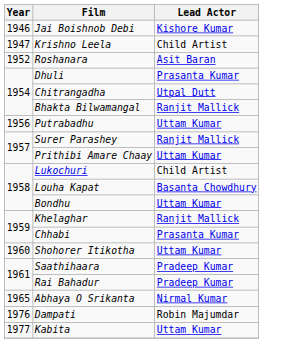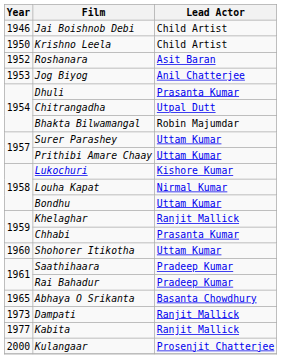 <table class="wikitable">
 <tr>
 <th>Year</th>
 <th>Film</th>
 <th class="unsortable">Lead Actor</th>
 </tr>
 <tr>
 <td>1946</td>
 <td><em>Jai Boishnob Debi</em></td>
-<td><a href='#'>Kishore Kumar</a></td>
+<td>Child Artist</td>
 </tr>
 <tr>
-<td>1947</td>
+<td>1950</td>
 <td><em>Krishno Leela</em></td>
 <td>Child Artist</td>
 </tr>
 <tr>
 <td>1952</td>
 <td><em>Roshanara</em></td>
 <td><a href='#'>Asit Baran</a></td>
+</tr>
+<tr>
+<td>1953</td>
+<td><em>Jog Biyog</em></td>
+<td><a href='#'>Anil Chatterjee</a></td>
 </tr>
 <tr>
 <td rowspan="3">1954</td>
 <td><em>Dhuli</em></td>
 <td><a href='#'>Prasanta Kumar</a></td>
 </tr>
 <tr>
 <td><em>Chitrangadha</em></td>
 <td><a href='#'>Utpal Dutt</a></td>
 </tr>
 <tr>
 <td><em>Bhakta Bilwamangal</em></td>
-<td><a href='#'>Ranjit Mallick</a></td>
-</tr>
-<tr>
-<td>1956</td>
-<td><em>Putrabadhu</em></td>
-<td><a href='#'>Uttam Kumar</a></td>
+<td>Robin Majumdar</td>
 </tr>
 <tr>
 <td rowspan="2">1957</td>
 <td><em>Surer Parashey</em></td>
-<td><a href='#'>Ranjit Mallick</a></td>
+<td><a href='#'>Uttam Kumar</a></td>
 </tr>
 <tr>
 <td><em>Prithibi Amare Chaay</em></td>
 <td><a href='#'>Uttam Kumar</a></td>
 </tr>
 <tr>
 <td rowspan="3">1958</td>
 <td><em><a href='#'>Lukochuri</a></em></td>
-<td>Child Artist</td>
+<td><a href='#'>Kishore Kumar</a></td>
 </tr>
 <tr>
 <td><em>Louha Kapat</em></td>
-<td><a href='#'>Basanta Chowdhury</a></td>
+<td><a href='#'>Nirmal Kumar</a></td>
 </tr>
 <tr>
 <td><em>Bondhu</em></td>
 <td><a href='#'>Uttam Kumar</a></td>
 </tr>
 <tr>
 <td rowspan="2">1959</td>
 <td><em>Khelaghar</em></td>
 <td><a href='#'>Ranjit Mallick</a></td>
 </tr>
 <tr>
 <td><em>Chhabi</em></td>
 <td><a href='#'>Prasanta Kumar</a></td>
 </tr>
 <tr>
 <td>1960</td>
 <td><em>Shohorer Itikotha</em></td>
 <td><a href='#'>Uttam Kumar</a></td>
 </tr>
 <tr>
 <td rowspan="2">1961</td>
 <td><em>Saathihaara</em></td>
 <td><a href='#'>Pradeep Kumar</a></td>
 </tr>
 <tr>
 <td><em>Rai Bahadur</em></td>
 <td><a href='#'>Pradeep Kumar</a></td>
 </tr>
 <tr>
 <td>1965</td>
 <td><em>Abhaya O Srikanta</em></td>
-<td><a href='#'>Nirmal Kumar</a></td>
+<td><a href='#'>Basanta Chowdhury</a></td>
 </tr>
 <tr>
-<td>1976</td>
+<td>1973</td>
 <td><em>Dampati</em></td>
-<td>Robin Majumdar</td>
+<td><a href='#'>Ranjit Mallick</a></td>
 </tr>
 <tr>
 <td>1977</td>
 <td><em>Kabita</em></td>
-<td><a href='#'>Uttam Kumar</a></td>
+<td><a href='#'>Ranjit Mallick</a></td>
+</tr>
+<tr>
+<td>2000</td>
+<td><em>Kulangaar</em></td>
+<td><a href='#'>Prosenjit Chatterjee</a></td>
 </tr>
 <tr>
 </tr>
 </table>
